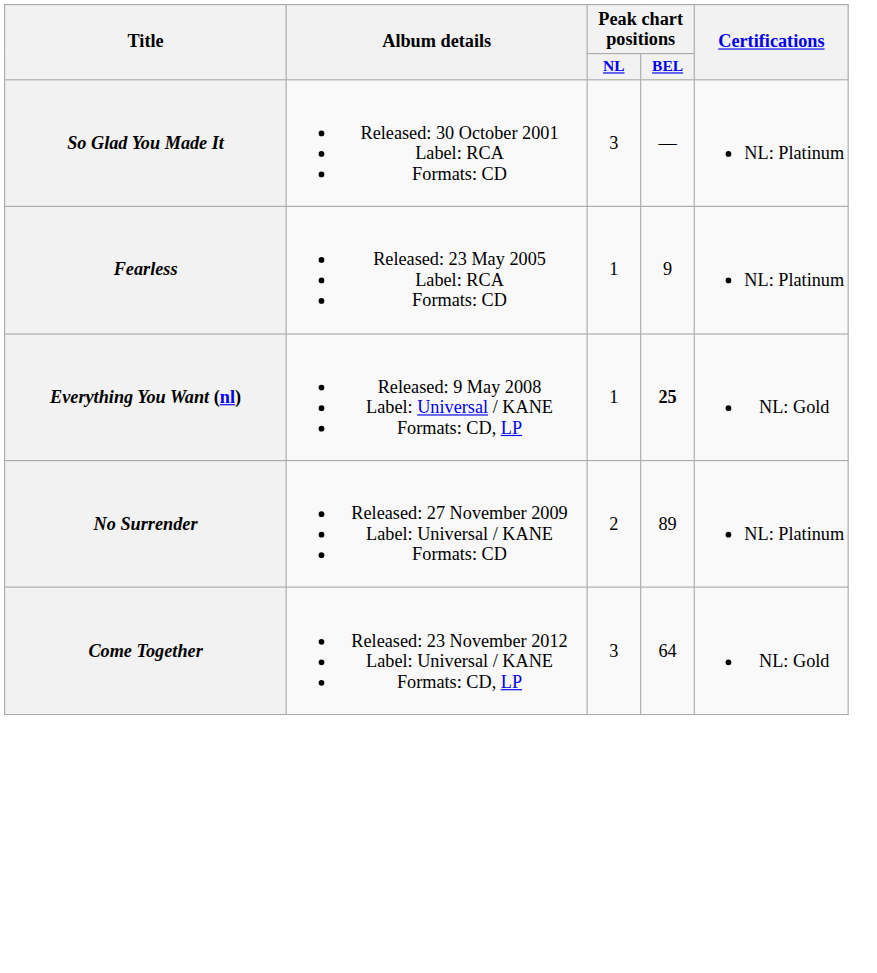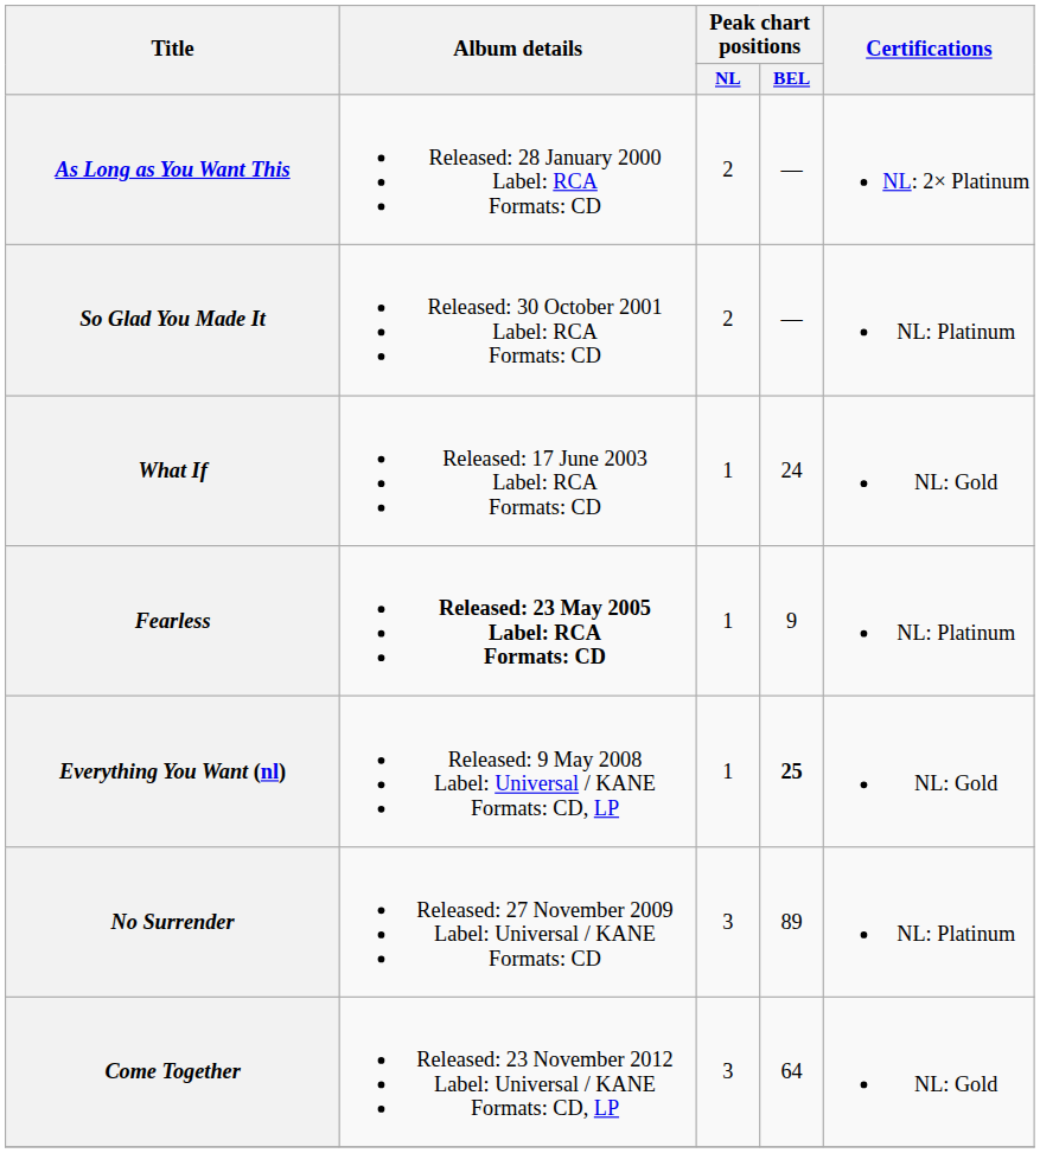 <table class="wikitable plainrowheaders" style="text-align:center;" border="1">
 <tr>
 <th scope="col" rowspan="2" style="width:15em;">Title</th>
 <th scope="col" rowspan="2" style="width:16em;">Album details</th>
 <th scope="col" colspan="2">Peak chart positions</th>
 <th scope="col" rowspan="2"><a href='#'>Certifications</a></th>
 </tr>
 <tr>
 <th scope="col" style="width:3em;font-size:85%;"><a href='#'>NL</a><br></th>
 <th scope="col" style="width:3em;font-size:85%;"><a href='#'>BEL</a><br></th>
 </tr>
 <tr>
+<th scope="row"><em><a href='#'>As Long as You Want This</a></em></th>
+<td><br><ul><li>Released: 28 January 2000</li><li>Label: <a href='#'>RCA</a></li><li>Formats: CD</li></ul></td>
+<td>2</td>
+<td>—</td>
+<td><br><ul><li><a href='#'>NL</a>: 2× Platinum</li></ul></td>
+</tr>
+<tr>
 <th scope="row"><em>So Glad You Made It</em></th>
 <td><br><ul><li>Released: 30 October 2001</li><li>Label: RCA</li><li>Formats: CD</li></ul></td>
-<td>3</td>
+<td>2</td>
 <td>—</td>
 <td><br><ul><li>NL: Platinum</li></ul></td>
 </tr>
 <tr>
+<th scope="row"><em>What If</em></th>
+<td><br><ul><li>Released: 17 June 2003</li><li>Label: RCA</li><li>Formats: CD</li></ul></td>
+<td>1</td>
+<td>24</td>
+<td><br><ul><li>NL: Gold</li></ul></td>
+</tr>
+<tr>
 <th scope="row"><em>Fearless</em></th>
-<td><br><ul><li>Released: 23 May 2005</li><li>Label: RCA</li><li>Formats: CD</li></ul></td>
+<td><strong><br><ul><li>Released: 23 May 2005</li><li>Label: RCA</li><li>Formats: CD</li></ul></strong></td>
 <td>1</td>
 <td>9</td>
 <td><br><ul><li>NL: Platinum</li></ul></td>
 </tr>
 <tr>
 <th scope="row"><em>Everything You Want</em> (<a href='#'>nl</a>)</th>
 <td><br><ul><li>Released: 9 May 2008</li><li>Label: <a href='#'>Universal</a> / KANE</li><li>Formats: CD, <a href='#'>LP</a></li></ul></td>
 <td>1</td>
 <td><strong>25</strong></td>
 <td><br><ul><li>NL: Gold</li></ul></td>
 </tr>
 <tr>
 <th scope="row"><em>No Surrender</em></th>
 <td><br><ul><li>Released: 27 November 2009</li><li>Label: Universal / KANE</li><li>Formats: CD</li></ul></td>
-<td>2</td>
+<td>3</td>
 <td>89</td>
 <td><br><ul><li>NL: Platinum</li></ul></td>
 </tr>
 <tr>
 <th scope="row"><em>Come Together</em></th>
 <td><br><ul><li>Released: 23 November 2012</li><li>Label: Universal / KANE</li><li>Formats: CD, <a href='#'>LP</a></li></ul></td>
 <td>3</td>
 <td>64</td>
 <td><br><ul><li>NL: Gold</li></ul></td>
 </tr>
 <tr>
 </tr>
 </table>
